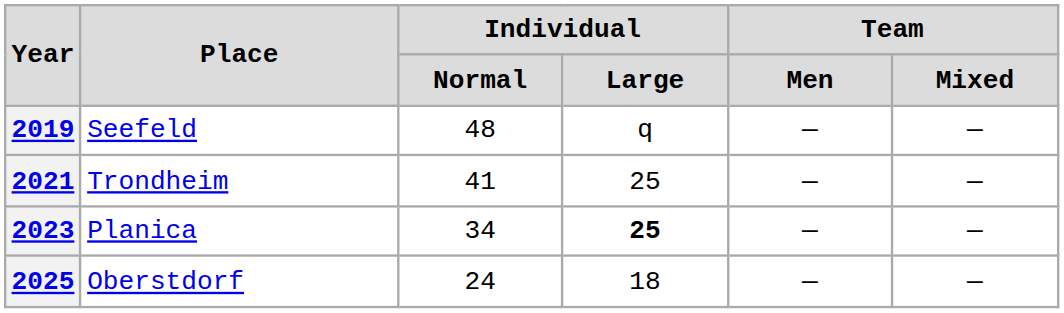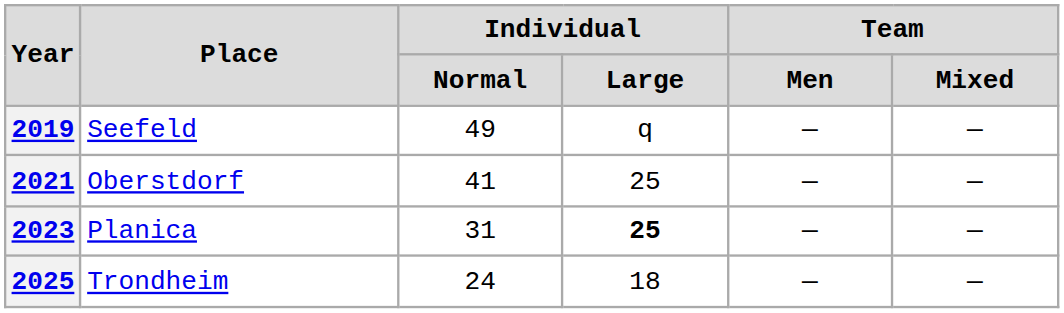 <table class="wikitable plainrowheaders" style="background:#fff; font-size:86%; line-height:16px; border:gray solid 1px; border-collapse:collapse;">
 <tr style="background:#ccc; text-align:center;">
 <th scope="col" rowspan="2" style="background:#dcdcdc; width:25px;">Year</th>
 <th scope="col" rowspan="2" style="background:#dcdcdc; width:130px;">Place</th>
 <th scope="col" colspan="2" style="background:#dcdcdc; width:130px;">Individual</th>
 <th scope="col" colspan="2" style="background:#dcdcdc; width:130px;">Team</th>
 </tr>
 <tr>
 <th scope="col" style="background:#dcdcdc; width:65px;">Normal</th>
 <th scope="col" style="background:#dcdcdc; width:65px;">Large</th>
 <th scope="col" style="background:#dcdcdc; width:65px;">Men</th>
 <th scope="col" style="background:#dcdcdc; width:65px;">Mixed</th>
 </tr>
 <tr>
 <th scope=row align=center><a href='#'>2019</a></th>
 <td> <a href='#'>Seefeld</a></td>
-<td align=center>48</td>
+<td align=center>49</td>
 <td align=center>q</td>
 <td align=center>—</td>
 <td align=center>—</td>
 </tr>
 <tr>
 <th scope=row align=center><a href='#'>2021</a></th>
-<td> <a href='#'>Trondheim</a></td>
+<td> <a href='#'>Oberstdorf</a></td>
 <td align=center>41</td>
 <td align=center>25</td>
 <td align=center>—</td>
 <td align=center>—</td>
 </tr>
 <tr>
 <th scope=row align=center><a href='#'>2023</a></th>
 <td> <a href='#'>Planica</a></td>
-<td align=center>34</td>
+<td align=center>31</td>
 <td align=center><strong>25</strong></td>
 <td align=center>—</td>
 <td align=center>—</td>
 </tr>
 <tr>
 <th scope=row align=center><a href='#'>2025</a></th>
-<td> <a href='#'>Oberstdorf</a></td>
+<td> <a href='#'>Trondheim</a></td>
 <td align=center>24</td>
 <td align=center>18</td>
 <td align=center>—</td>
 <td align=center>—</td>
 </tr>
 </table>
